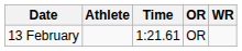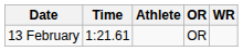 <table class="wikitable" style="text-align:center">
 <tr>
 <th>Date</th>
+<th>Time</th>
 <th>Athlete</th>
-<th>Time</th>
 <th>OR</th>
 <th>WR</th>
 </tr>
 <tr>
 <td>13 February</td>
+<td>1:21.61</td>
 <td></td>
-<td>1:21.61</td>
 <td>OR</td>
 <td></td>
 </tr>
 </table>
